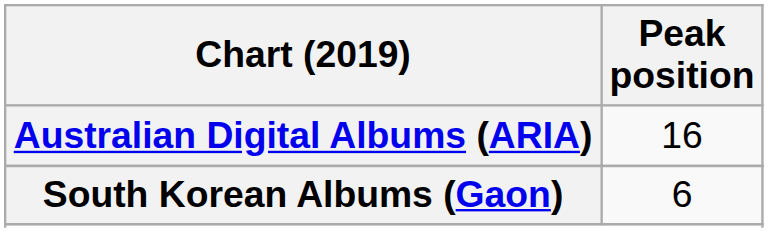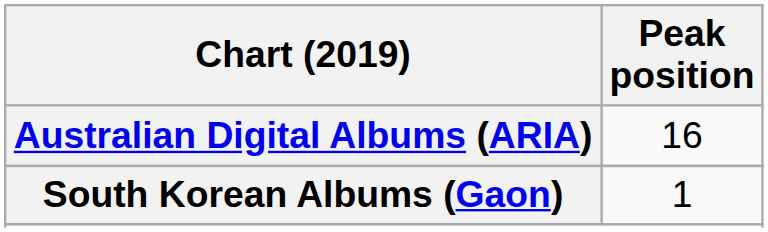 <table class="wikitable sortable plainrowheaders" style="text-align:center">
 <tr>
 <th scope="col">Chart (2019)</th>
 <th scope="col">Peak<br>position</th>
 </tr>
 <tr>
 <th scope="row"><a href='#'>Australian Digital Albums</a> (<a href='#'>ARIA</a>)</th>
 <td>16</td>
 </tr>
 <tr>
 </tr>
 <tr>
 <th scope="row">South Korean Albums (<a href='#'>Gaon</a>)</th>
-<td>6</td>
+<td>1</td>
 </tr>
 <tr>
 </tr>
 <tr>
 </tr>
 </table>
